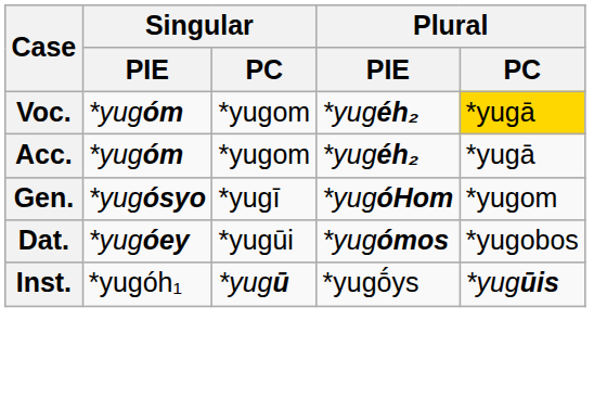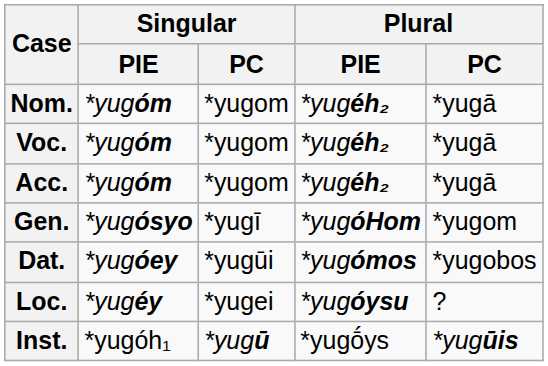 <table class="wikitable">
 <tr>
 <th rowspan="2">Case</th>
 <th colspan="2">Singular</th>
 <th colspan="2">Plural</th>
 </tr>
 <tr>
 <th>PIE</th>
 <th>PC</th>
 <th>PIE</th>
 <th>PC</th>
 </tr>
 <tr>
+<th>Nom.</th>
+<td><em>*yug<strong>óm<strong><em></td>
+<td></em>*yug</strong>om</em></strong></td>
+<td><em>*yug<strong>éh₂<strong><em></td>
+<td></em>*yug</strong>ā</em></strong></td>
+</tr>
+<tr>
 <th>Voc.</th>
 <td><em>*yug<strong>óm<strong><em></td>
 <td></em>*yug</strong>om</em></strong></td>
 <td><em>*yug<strong>éh₂<strong><em></td>
-<td style="background: gold;"></em>*yug</strong>ā</em></strong></td>
+<td></em>*yug</strong>ā</em></strong></td>
 </tr>
 <tr>
 <th>Acc.</th>
 <td><em>*yug<strong>óm<strong><em></td>
 <td></em>*yug</strong>om</em></strong></td>
 <td><em>*yug<strong>éh₂<strong><em></td>
 <td></em>*yug</strong>ā</em></strong></td>
 </tr>
 <tr>
 <th>Gen.</th>
 <td><em>*yug<strong>ósyo<strong><em></td>
 <td></em>*yug</strong>ī</em></strong></td>
 <td><em>*yug<strong>óHom<strong><em></td>
 <td></em>*yug</strong>om</em></strong></td>
 </tr>
 <tr>
 <th>Dat.</th>
 <td><em>*yug<strong>óey<strong><em></td>
 <td></em>*yug</strong>ūi</em></strong></td>
 <td><em>*yug<strong>ómos<strong><em></td>
 <td></em>*yug</strong>obos</em></strong></td>
 </tr>
 <tr>
+<th>Loc.</th>
+<td><em>*yug<strong>éy<strong><em></td>
+<td></em>*yug</strong>ei</em></strong></td>
+<td><em>*yug<strong>óysu<strong><em></td>
+<td>?</td>
+</tr>
+<tr>
 <th>Inst.</th>
 <td></em>*yug</strong>óh₁</em></strong></td>
 <td><em>*yug<strong>ū<strong><em></td>
 <td></em>*yug</strong>ṓys</em></strong></td>
 <td><em>*yug<strong>ūis<strong><em></td>
 </tr>
 </table>
